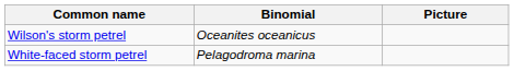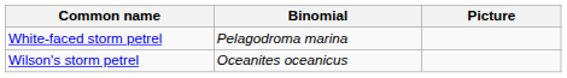 <table width=50% class="wikitable">
 <tr>
 <th width=30%>Common name</th>
 <th width=30%>Binomial</th>
 <th width=20%>Picture</th>
 </tr>
 <tr>
+<td><a href='#'>White-faced storm petrel</a></td>
+<td><em>Pelagodroma marina</em></td>
+<td></td>
+</tr>
+<tr>
 <td><a href='#'>Wilson's storm petrel</a></td>
 <td><em>Oceanites oceanicus</em></td>
 <td></td>
 </tr>
-<tr>
-<td><a href='#'>White-faced storm petrel</a></td>
-<td><em>Pelagodroma marina</em></td>
-<td></td>
-</tr>
 </table>
